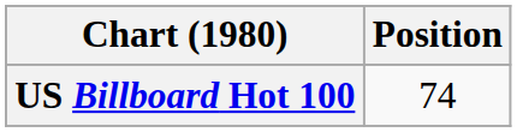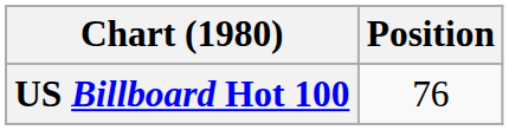 <table class="wikitable plainrowheaders" style="text-align:center">
 <tr>
 <th scope="col">Chart (1980)</th>
 <th scope="col">Position</th>
 </tr>
 <tr>
 <th scope="row">US <a href='#'><em>Billboard</em> Hot 100</a></th>
-<td>74</td>
+<td>76</td>
 </tr>
 </table>
